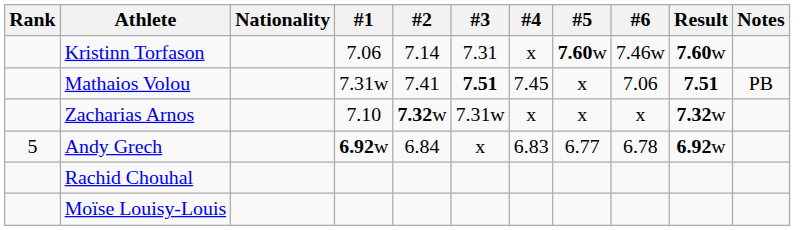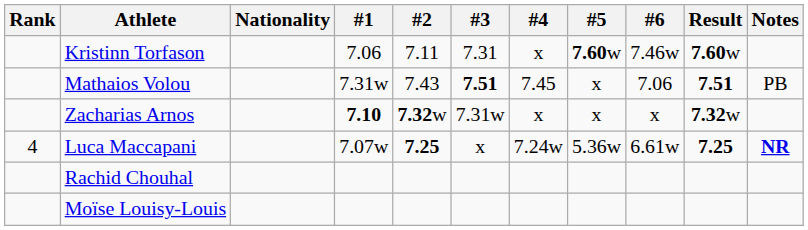 <table class="wikitable sortable" style="text-align:center">
 <tr>
 <th>Rank</th>
 <th>Athlete</th>
 <th>Nationality</th>
 <th>#1</th>
 <th>#2</th>
 <th>#3</th>
 <th>#4</th>
 <th>#5</th>
 <th>#6</th>
 <th>Result</th>
 <th>Notes</th>
 </tr>
 <tr>
 <td></td>
 <td align="left"><a href='#'>Kristinn Torfason</a></td>
 <td align=left></td>
 <td>7.06</td>
-<td>7.14</td>
+<td>7.11</td>
 <td>7.31</td>
 <td>x</td>
 <td><strong>7.60</strong>w</td>
 <td>7.46w</td>
 <td><strong>7.60</strong>w</td>
 <td></td>
 </tr>
 <tr>
 <td></td>
 <td align="left"><a href='#'>Mathaios Volou</a></td>
 <td align=left></td>
 <td>7.31w</td>
-<td>7.41</td>
+<td>7.43</td>
 <td><strong>7.51</strong></td>
 <td>7.45</td>
 <td>x</td>
 <td>7.06</td>
 <td><strong>7.51</strong></td>
 <td>PB</td>
 </tr>
 <tr>
 <td></td>
 <td align="left"><a href='#'>Zacharias Arnos</a></td>
 <td align=left></td>
-<td>7.10</td>
+<td><strong>7.10</strong></td>
 <td><strong>7.32</strong>w</td>
 <td>7.31w</td>
 <td>x</td>
 <td>x</td>
 <td>x</td>
 <td><strong>7.32</strong>w</td>
 <td></td>
 </tr>
 <tr>
-<td>5</td>
-<td align="left"><a href='#'>Andy Grech</a></td>
+<td>4</td>
+<td align="left"><a href='#'>Luca Maccapani</a></td>
 <td align=left></td>
-<td><strong>6.92</strong>w</td>
-<td>6.84</td>
+<td>7.07w</td>
+<td><strong>7.25</strong></td>
 <td>x</td>
-<td>6.83</td>
-<td>6.77</td>
-<td>6.78</td>
-<td><strong>6.92</strong>w</td>
-<td></td>
+<td>7.24w</td>
+<td>5.36w</td>
+<td>6.61w</td>
+<td><strong>7.25</strong></td>
+<td><strong><a href='#'>NR</a></strong></td>
 </tr>
 <tr>
 <td></td>
 <td align="left"><a href='#'>Rachid Chouhal</a></td>
 <td align=left></td>
 <td></td>
 <td></td>
 <td></td>
 <td></td>
 <td></td>
 <td></td>
 <td><strong></strong></td>
 <td></td>
 </tr>
 <tr>
 <td></td>
 <td align="left"><a href='#'>Moïse Louisy-Louis</a></td>
 <td align=left></td>
 <td></td>
 <td></td>
 <td></td>
 <td></td>
 <td></td>
 <td></td>
 <td><strong></strong></td>
 <td></td>
 </tr>
 </table>
